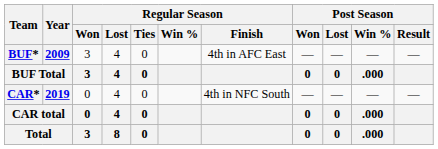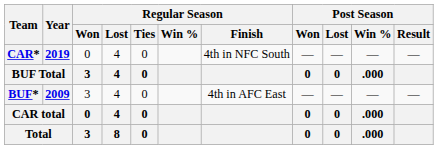 <table class="wikitable" style="font-size: 95%; text-align:center;">
 <tr>
 <th rowspan="2">Team</th>
 <th rowspan="2">Year</th>
 <th colspan="5">Regular Season</th>
 <th colspan="4">Post Season</th>
 </tr>
 <tr>
 <th>Won</th>
 <th>Lost</th>
 <th>Ties</th>
 <th>Win %</th>
 <th>Finish</th>
 <th>Won</th>
 <th>Lost</th>
 <th>Win %</th>
 <th>Result</th>
 </tr>
 <tr>
-<th><a href='#'>BUF</a>*</th>
-<th><a href='#'>2009</a></th>
-<td>3</td>
+<th><a href='#'>CAR</a>*</th>
+<th><a href='#'>2019</a></th>
+<td>0</td>
 <td>4</td>
 <td>0</td>
 <td></td>
-<td>4th in AFC East</td>
+<td>4th in NFC South</td>
 <td>—</td>
 <td>—</td>
 <td>—</td>
 <td>—</td>
 </tr>
 <tr>
 <th colspan="2">BUF Total</th>
 <th>3</th>
 <th>4</th>
 <th>0</th>
 <th></th>
 <th></th>
 <th>0</th>
 <th>0</th>
 <th>.000</th>
 <th></th>
 </tr>
 <tr>
-<th><a href='#'>CAR</a>*</th>
-<th><a href='#'>2019</a></th>
-<td>0</td>
+<th><a href='#'>BUF</a>*</th>
+<th><a href='#'>2009</a></th>
+<td>3</td>
 <td>4</td>
 <td>0</td>
 <td></td>
-<td>4th in NFC South</td>
+<td>4th in AFC East</td>
 <td>—</td>
 <td>—</td>
 <td>—</td>
 <td>—</td>
 </tr>
 <tr>
 <th colspan="2">CAR total</th>
 <th>0</th>
 <th>4</th>
 <th>0</th>
 <th></th>
 <th></th>
 <th>0</th>
 <th>0</th>
 <th>.000</th>
 <th></th>
 </tr>
 <tr>
 <th colspan="2">Total</th>
 <th>3</th>
 <th>8</th>
 <th>0</th>
 <th></th>
 <th></th>
 <th>0</th>
 <th>0</th>
 <th>.000</th>
 <th></th>
 </tr>
 </table>
